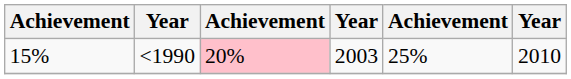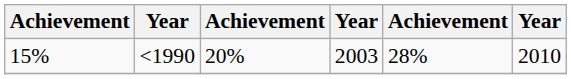 <table class=wikitable>
 <tr>
 <th>Achievement</th>
 <th>Year</th>
 <th>Achievement</th>
 <th>Year</th>
 <th>Achievement</th>
 <th>Year</th>
 </tr>
 <tr>
 <td>15%</td>
 <td><1990</td>
-<td style="background: pink;">20%</td>
+<td>20%</td>
 <td>2003</td>
-<td>25%</td>
+<td>28%</td>
 <td>2010</td>
 </tr>
 <tr>
 </tr>
 </table>
